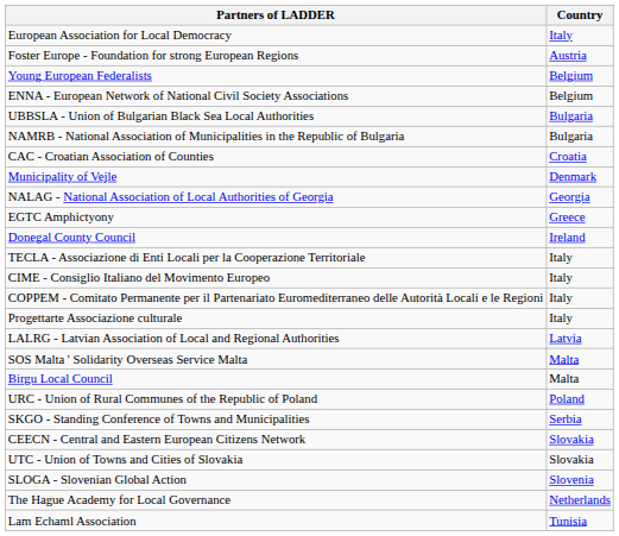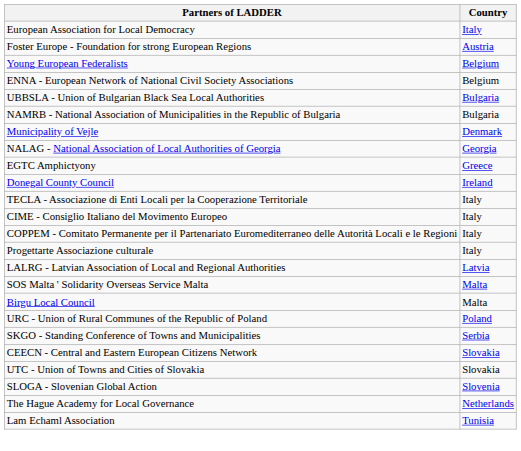 <table class="wikitable">
 <tr>
 <th>Partners of LADDER</th>
 <th>Country</th>
 </tr>
 <tr>
 <td>European Association for Local Democracy</td>
 <td><a href='#'>Italy</a></td>
 </tr>
 <tr>
 <td>Foster Europe - Foundation for strong European Regions</td>
 <td><a href='#'>Austria</a></td>
 </tr>
 <tr>
 <td><a href='#'>Young European Federalists</a></td>
 <td><a href='#'>Belgium</a></td>
 </tr>
 <tr>
 <td>ENNA - European Network of National Civil Society Associations</td>
 <td>Belgium</td>
 </tr>
 <tr>
 <td>UBBSLA - Union of Bulgarian Black Sea Local Authorities</td>
 <td><a href='#'>Bulgaria</a></td>
 </tr>
 <tr>
 <td>NAMRB - National Association of Municipalities in the Republic of Bulgaria</td>
 <td>Bulgaria</td>
-</tr>
-<tr>
-<td>CAC - Croatian Association of Counties</td>
-<td><a href='#'>Croatia</a></td>
 </tr>
 <tr>
 <td><a href='#'>Municipality of Vejle</a></td>
 <td><a href='#'>Denmark</a></td>
 </tr>
 <tr>
 <td>NALAG - <a href='#'>National Association of Local Authorities of Georgia</a></td>
 <td><a href='#'>Georgia</a></td>
 </tr>
 <tr>
 <td>EGTC Amphictyony</td>
 <td><a href='#'>Greece</a></td>
 </tr>
 <tr>
 <td><a href='#'>Donegal County Council</a></td>
 <td><a href='#'>Ireland</a></td>
 </tr>
 <tr>
 <td>TECLA - Associazione di Enti Locali per la Cooperazione Territoriale</td>
 <td>Italy</td>
 </tr>
 <tr>
 <td>CIME - Consiglio Italiano del Movimento Europeo</td>
 <td>Italy</td>
 </tr>
 <tr>
 <td>COPPEM - Comitato Permanente per il Partenariato Euromediterraneo delle Autorità Locali e le Regioni</td>
 <td>Italy</td>
 </tr>
 <tr>
 <td>Progettarte Associazione culturale</td>
 <td>Italy</td>
 </tr>
 <tr>
 <td>LALRG - Latvian Association of Local and Regional Authorities</td>
 <td><a href='#'>Latvia</a></td>
 </tr>
 <tr>
 <td>SOS Malta ' Solidarity Overseas Service Malta</td>
 <td><a href='#'>Malta</a></td>
 </tr>
 <tr>
 <td><a href='#'>Birgu Local Council</a></td>
 <td>Malta</td>
 </tr>
 <tr>
 <td>URC - Union of Rural Communes of the Republic of Poland</td>
 <td><a href='#'>Poland</a></td>
 </tr>
 <tr>
 <td>SKGO - Standing Conference of Towns and Municipalities</td>
 <td><a href='#'>Serbia</a></td>
 </tr>
 <tr>
 <td>CEECN - Central and Eastern European Citizens Network</td>
 <td><a href='#'>Slovakia</a></td>
 </tr>
 <tr>
 <td>UTC - Union of Towns and Cities of Slovakia</td>
 <td>Slovakia</td>
 </tr>
 <tr>
 <td>SLOGA - Slovenian Global Action</td>
 <td><a href='#'>Slovenia</a></td>
 </tr>
 <tr>
 <td>The Hague Academy for Local Governance</td>
 <td><a href='#'>Netherlands</a></td>
 </tr>
 <tr>
 <td>Lam Echaml Association</td>
 <td><a href='#'>Tunisia</a></td>
 </tr>
 </table>
